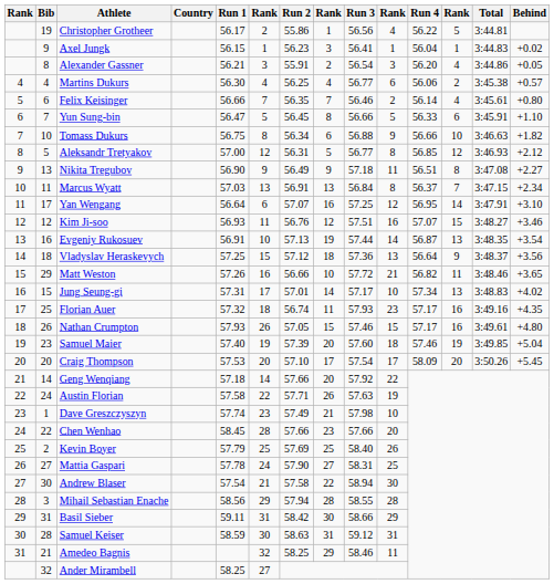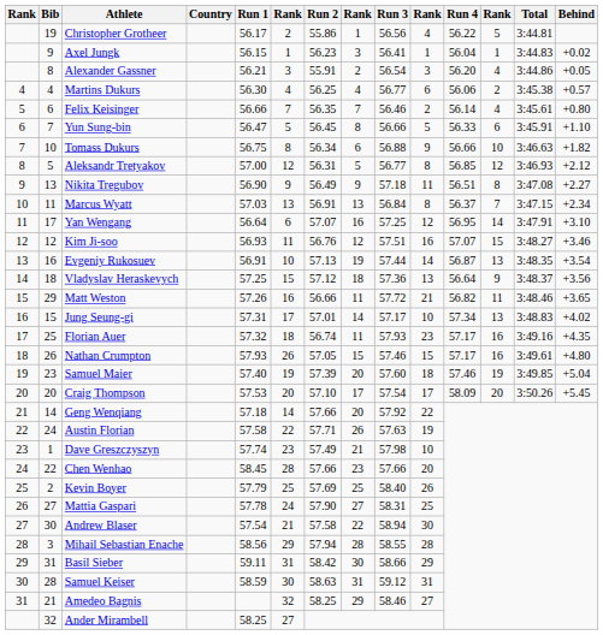 <table class="wikitable sortable" style="text-align:center">
 <tr>
 <th>Rank</th>
 <th>Bib</th>
 <th>Athlete</th>
 <th>Country</th>
 <th>Run 1</th>
 <th>Rank</th>
 <th>Run 2</th>
 <th>Rank</th>
 <th>Run 3</th>
 <th>Rank</th>
 <th>Run 4</th>
 <th>Rank</th>
 <th>Total</th>
 <th>Behind</th>
 </tr>
 <tr>
 <td></td>
 <td>19</td>
 <td align=left><a href='#'>Christopher Grotheer</a></td>
 <td align=left></td>
 <td>56.17</td>
 <td>2</td>
 <td>55.86</td>
 <td>1</td>
 <td>56.56</td>
 <td>4</td>
 <td>56.22</td>
 <td>5</td>
 <td>3:44.81</td>
 <td></td>
 </tr>
 <tr>
 <td></td>
 <td>9</td>
 <td align=left><a href='#'>Axel Jungk</a></td>
 <td align=left></td>
 <td>56.15</td>
 <td>1</td>
 <td>56.23</td>
 <td>3</td>
 <td>56.41</td>
 <td>1</td>
 <td>56.04</td>
 <td>1</td>
 <td>3:44.83</td>
 <td>+0.02</td>
 </tr>
 <tr>
 <td></td>
 <td>8</td>
 <td align=left><a href='#'>Alexander Gassner</a></td>
 <td align=left></td>
 <td>56.21</td>
 <td>3</td>
 <td>55.91</td>
 <td>2</td>
 <td>56.54</td>
 <td>3</td>
 <td>56.20</td>
 <td>4</td>
 <td>3:44.86</td>
 <td>+0.05</td>
 </tr>
 <tr>
 <td>4</td>
 <td>4</td>
 <td align=left><a href='#'>Martins Dukurs</a></td>
 <td align=left></td>
 <td>56.30</td>
 <td>4</td>
 <td>56.25</td>
 <td>4</td>
 <td>56.77</td>
 <td>6</td>
 <td>56.06</td>
 <td>2</td>
 <td>3:45.38</td>
 <td>+0.57</td>
 </tr>
 <tr>
 <td>5</td>
 <td>6</td>
 <td align=left><a href='#'>Felix Keisinger</a></td>
 <td align=left></td>
 <td>56.66</td>
 <td>7</td>
 <td>56.35</td>
 <td>7</td>
 <td>56.46</td>
 <td>2</td>
 <td>56.14</td>
 <td>4</td>
 <td>3:45.61</td>
 <td>+0.80</td>
 </tr>
 <tr>
 <td>6</td>
 <td>7</td>
 <td align=left><a href='#'>Yun Sung-bin</a></td>
 <td align=left></td>
 <td>56.47</td>
 <td>5</td>
 <td>56.45</td>
 <td>8</td>
 <td>56.66</td>
 <td>5</td>
 <td>56.33</td>
 <td>6</td>
 <td>3:45.91</td>
 <td>+1.10</td>
 </tr>
 <tr>
 <td>7</td>
 <td>10</td>
 <td align=left><a href='#'>Tomass Dukurs</a></td>
 <td align=left></td>
 <td>56.75</td>
 <td>8</td>
 <td>56.34</td>
 <td>6</td>
 <td>56.88</td>
 <td>9</td>
 <td>56.66</td>
 <td>10</td>
 <td>3:46.63</td>
 <td>+1.82</td>
 </tr>
 <tr>
 <td>8</td>
 <td>5</td>
 <td align=left><a href='#'>Aleksandr Tretyakov</a></td>
 <td align=left></td>
 <td>57.00</td>
 <td>12</td>
 <td>56.31</td>
 <td>5</td>
 <td>56.77</td>
 <td>8</td>
 <td>56.85</td>
 <td>12</td>
 <td>3:46.93</td>
 <td>+2.12</td>
 </tr>
 <tr>
 <td>9</td>
 <td>13</td>
 <td align=left><a href='#'>Nikita Tregubov</a></td>
 <td align=left></td>
 <td>56.90</td>
 <td>9</td>
 <td>56.49</td>
 <td>9</td>
 <td>57.18</td>
 <td>11</td>
 <td>56.51</td>
 <td>8</td>
 <td>3:47.08</td>
 <td>+2.27</td>
 </tr>
 <tr>
 <td>10</td>
 <td>11</td>
 <td align=left><a href='#'>Marcus Wyatt</a></td>
 <td align=left></td>
 <td>57.03</td>
 <td>13</td>
 <td>56.91</td>
 <td>13</td>
 <td>56.84</td>
 <td>8</td>
 <td>56.37</td>
 <td>7</td>
 <td>3:47.15</td>
 <td>+2.34</td>
 </tr>
 <tr>
 <td>11</td>
 <td>17</td>
 <td align=left><a href='#'>Yan Wengang</a></td>
 <td align=left></td>
 <td>56.64</td>
 <td>6</td>
 <td>57.07</td>
 <td>16</td>
 <td>57.25</td>
 <td>12</td>
 <td>56.95</td>
 <td>14</td>
 <td>3:47.91</td>
 <td>+3.10</td>
 </tr>
 <tr>
 <td>12</td>
 <td>12</td>
 <td align=left><a href='#'>Kim Ji-soo</a></td>
 <td align=left></td>
 <td>56.93</td>
 <td>11</td>
 <td>56.76</td>
 <td>12</td>
 <td>57.51</td>
 <td>16</td>
 <td>57.07</td>
 <td>15</td>
 <td>3:48.27</td>
 <td>+3.46</td>
 </tr>
 <tr>
 <td>13</td>
 <td>16</td>
 <td align=left><a href='#'>Evgeniy Rukosuev</a></td>
 <td align=left></td>
 <td>56.91</td>
 <td>10</td>
 <td>57.13</td>
 <td>19</td>
 <td>57.44</td>
 <td>14</td>
 <td>56.87</td>
 <td>13</td>
 <td>3:48.35</td>
 <td>+3.54</td>
 </tr>
 <tr>
 <td>14</td>
 <td>18</td>
 <td align=left><a href='#'>Vladyslav Heraskevych</a></td>
 <td align=left></td>
 <td>57.25</td>
 <td>15</td>
 <td>57.12</td>
 <td>18</td>
 <td>57.36</td>
 <td>13</td>
 <td>56.64</td>
 <td>9</td>
 <td>3:48.37</td>
 <td>+3.56</td>
 </tr>
 <tr>
 <td>15</td>
 <td>29</td>
 <td align=left><a href='#'>Matt Weston</a></td>
 <td align=left></td>
 <td>57.26</td>
 <td>16</td>
 <td>56.66</td>
-<td>10</td>
+<td>11</td>
 <td>57.72</td>
 <td>21</td>
 <td>56.82</td>
 <td>11</td>
 <td>3:48.46</td>
 <td>+3.65</td>
 </tr>
 <tr>
 <td>16</td>
 <td>15</td>
 <td align=left><a href='#'>Jung Seung-gi</a></td>
 <td align=left></td>
 <td>57.31</td>
 <td>17</td>
 <td>57.01</td>
 <td>14</td>
 <td>57.17</td>
 <td>10</td>
 <td>57.34</td>
 <td>13</td>
 <td>3:48.83</td>
 <td>+4.02</td>
 </tr>
 <tr>
 <td>17</td>
 <td>25</td>
 <td align=left><a href='#'>Florian Auer</a></td>
 <td align=left></td>
 <td>57.32</td>
 <td>18</td>
 <td>56.74</td>
 <td>11</td>
 <td>57.93</td>
 <td>23</td>
 <td>57.17</td>
 <td>16</td>
 <td>3:49.16</td>
 <td>+4.35</td>
 </tr>
 <tr>
 <td>18</td>
 <td>26</td>
 <td align=left><a href='#'>Nathan Crumpton</a></td>
 <td align=left></td>
 <td>57.93</td>
 <td>26</td>
 <td>57.05</td>
 <td>15</td>
 <td>57.46</td>
 <td>15</td>
 <td>57.17</td>
 <td>16</td>
 <td>3:49.61</td>
 <td>+4.80</td>
 </tr>
 <tr>
 <td>19</td>
 <td>23</td>
 <td align=left><a href='#'>Samuel Maier</a></td>
 <td align=left></td>
 <td>57.40</td>
 <td>19</td>
 <td>57.39</td>
 <td>20</td>
 <td>57.60</td>
 <td>18</td>
 <td>57.46</td>
 <td>19</td>
 <td>3:49.85</td>
 <td>+5.04</td>
 </tr>
 <tr>
 <td>20</td>
 <td>20</td>
 <td align=left><a href='#'>Craig Thompson</a></td>
 <td align=left></td>
 <td>57.53</td>
 <td>20</td>
 <td>57.10</td>
 <td>17</td>
 <td>57.54</td>
 <td>17</td>
 <td>58.09</td>
 <td>20</td>
 <td>3:50.26</td>
 <td>+5.45</td>
 </tr>
 <tr>
 <td>21</td>
 <td>14</td>
 <td align=left><a href='#'>Geng Wenqiang</a></td>
 <td align=left></td>
 <td>57.18</td>
 <td>14</td>
 <td>57.66</td>
 <td>20</td>
 <td>57.92</td>
 <td>22</td>
 <td colspan=4 rowspan=12></td>
 </tr>
 <tr>
 <td>22</td>
 <td>24</td>
 <td align=left><a href='#'>Austin Florian</a></td>
 <td align=left></td>
 <td>57.58</td>
 <td>22</td>
 <td>57.71</td>
 <td>26</td>
 <td>57.63</td>
 <td>19</td>
 </tr>
 <tr>
 <td>23</td>
 <td>1</td>
 <td align=left><a href='#'>Dave Greszczyszyn</a></td>
 <td align=left></td>
 <td>57.74</td>
 <td>23</td>
 <td>57.49</td>
 <td>21</td>
 <td>57.98</td>
 <td>10</td>
 </tr>
 <tr>
 <td>24</td>
 <td>22</td>
 <td align=left><a href='#'>Chen Wenhao</a></td>
 <td align=left></td>
 <td>58.45</td>
 <td>28</td>
 <td>57.66</td>
 <td>23</td>
 <td>57.66</td>
 <td>20</td>
 </tr>
 <tr>
 <td>25</td>
 <td>2</td>
 <td align=left><a href='#'>Kevin Boyer</a></td>
 <td align=left></td>
 <td>57.79</td>
 <td>25</td>
 <td>57.69</td>
 <td>25</td>
 <td>58.40</td>
 <td>26</td>
 </tr>
 <tr>
 <td>26</td>
 <td>27</td>
 <td align=left><a href='#'>Mattia Gaspari</a></td>
 <td align=left></td>
 <td>57.78</td>
 <td>24</td>
 <td>57.90</td>
 <td>27</td>
 <td>58.31</td>
 <td>25</td>
 </tr>
 <tr>
 <td>27</td>
 <td>30</td>
 <td align=left><a href='#'>Andrew Blaser</a></td>
 <td align=left></td>
 <td>57.54</td>
 <td>21</td>
 <td>57.58</td>
 <td>22</td>
 <td>58.94</td>
 <td>30</td>
 </tr>
 <tr>
 <td>28</td>
 <td>3</td>
 <td align=left><a href='#'>Mihail Sebastian Enache</a></td>
 <td align=left></td>
 <td>58.56</td>
 <td>29</td>
 <td>57.94</td>
 <td>28</td>
 <td>58.55</td>
 <td>28</td>
 </tr>
 <tr>
 <td>29</td>
 <td>31</td>
 <td align=left><a href='#'>Basil Sieber</a></td>
 <td align=left></td>
 <td>59.11</td>
 <td>31</td>
 <td>58.42</td>
 <td>30</td>
 <td>58.66</td>
 <td>29</td>
 </tr>
 <tr>
 <td>30</td>
 <td>28</td>
 <td align=left><a href='#'>Samuel Keiser</a></td>
 <td align=left></td>
 <td>58.59</td>
 <td>30</td>
 <td>58.63</td>
 <td>31</td>
 <td>59.12</td>
 <td>31</td>
 </tr>
 <tr>
 <td>31</td>
 <td>21</td>
 <td align=left><a href='#'>Amedeo Bagnis</a></td>
 <td align=left></td>
 <td></td>
 <td>32</td>
 <td>58.25</td>
 <td>29</td>
 <td>58.46</td>
-<td>11</td>
+<td>27</td>
 </tr>
 <tr>
 <td></td>
 <td>32</td>
 <td align=left><a href='#'>Ander Mirambell</a></td>
 <td align=left></td>
 <td>58.25</td>
 <td>27</td>
 <td colspan=4></td>
 </tr>
 </table>
